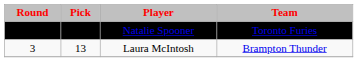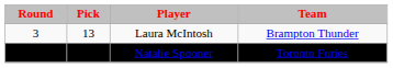 <table class="wikitable" width="40%">
 <tr align="center"  style="background:silver;color:red;">
 <td><strong>Round</strong></td>
 <td><strong>Pick</strong></td>
 <td><strong>Player</strong></td>
 <td><strong>Team</strong></td>
+</tr>
+<tr align="center" bgcolor="">
+<td>3</td>
+<td>13</td>
+<td>Laura McIntosh</td>
+<td><a href='#'>Brampton Thunder</a></td>
 </tr>
 <tr align="center" bgcolor=" ">
 <td>2</td>
 <td>7</td>
 <td><a href='#'>Natalie Spooner</a></td>
 <td><a href='#'>Toronto Furies</a></td>
 </tr>
 <tr align="center" bgcolor="">
-<td>3</td>
-<td>13</td>
-<td>Laura McIntosh</td>
-<td><a href='#'>Brampton Thunder</a></td>
-</tr>
-<tr align="center" bgcolor="">
 </tr>
 </table>
